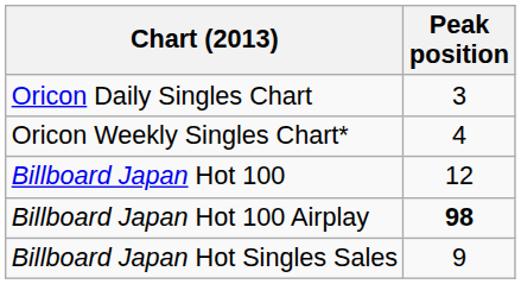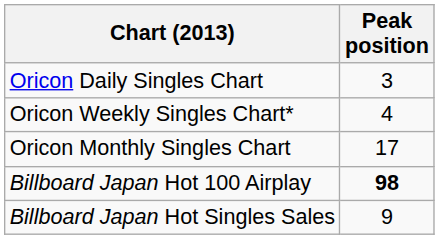 <table class="wikitable sortable" border="1">
 <tr>
 <th>Chart (2013)</th>
 <th>Peak<br>position</th>
 </tr>
 <tr>
 <td><a href='#'>Oricon</a> Daily Singles Chart</td>
 <td style="text-align:center;">3</td>
 </tr>
 <tr>
 <td>Oricon Weekly Singles Chart*</td>
 <td style="text-align:center;">4</td>
 </tr>
 <tr>
-<td><em><a href='#'>Billboard Japan</a></em> Hot 100</td>
-<td style="text-align:center;">12</td>
+<td>Oricon Monthly Singles Chart</td>
+<td style="text-align:center;">17</td>
 </tr>
 <tr>
 <td><em>Billboard Japan</em> Hot 100 Airplay</td>
 <td style="text-align:center;"><strong>98</strong></td>
 </tr>
 <tr>
 <td><em>Billboard Japan</em> Hot Singles Sales</td>
 <td style="text-align:center;">9</td>
 </tr>
 </table>
